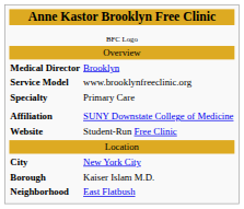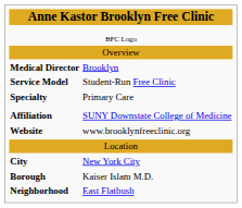 <table class=infobox>
 <tr>
 <th colspan="2" style="background:#da2; width:250px; text-align:center; font-size:12pt;">Anne Kastor Brooklyn Free Clinic</th>
 </tr>
 <tr>
 <td colspan="2" style="text-align:center;font-size:7pt"><br>BFC Logo</td>
 </tr>
 <tr>
 <td colspan="2" style="background:#da2; text-align:center; font-size:9pt;">Overview</td>
 </tr>
 <tr>
 <td style="font-size:9pt"><strong>Medical Director</strong></td>
 <td style="font-size:9pt"><a href='#'>Brooklyn</a></td>
 </tr>
 <tr>
 <td style="font-size:9pt"><strong>Service Model</strong></td>
-<td style="font-size:9pt">www.brooklynfreeclinic.org</td>
+<td style="font-size:9pt">Student-Run <a href='#'>Free Clinic</a></td>
 </tr>
 <tr>
 <td style="font-size:9pt"><strong>Specialty</strong></td>
 <td style="font-size:9pt">Primary Care</td>
 </tr>
 <tr>
 <td style="font-size:9pt"></td>
 <td style="font-size:9pt"></td>
 </tr>
 <tr>
 <td style="font-size:9pt"><strong>Affiliation</strong></td>
 <td style="font-size:9pt"><a href='#'>SUNY Downstate College of Medicine</a></td>
 </tr>
 <tr>
 <td style="font-size:9pt"><strong>Website</strong></td>
-<td style="font-size:9pt">Student-Run <a href='#'>Free Clinic</a></td>
+<td style="font-size:9pt">www.brooklynfreeclinic.org</td>
 </tr>
 <tr>
 <td colspan="2" style="background:#da2; text-align:center; font-size:9pt;">Location</td>
 </tr>
 <tr>
 <td style="font-size:9pt"><strong>City</strong></td>
 <td style="font-size:9pt"><a href='#'>New York City</a></td>
 </tr>
 <tr>
 <td style="font-size:9pt"><strong>Borough</strong></td>
 <td style="font-size:9pt">Kaiser Islam M.D.</td>
 </tr>
 <tr>
 <td style="font-size:9pt"><strong>Neighborhood</strong></td>
 <td style="font-size:9pt"><a href='#'>East Flatbush</a></td>
 </tr>
 </table>
